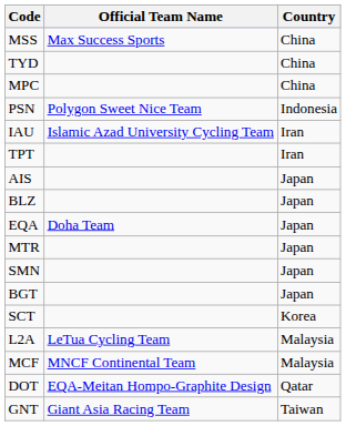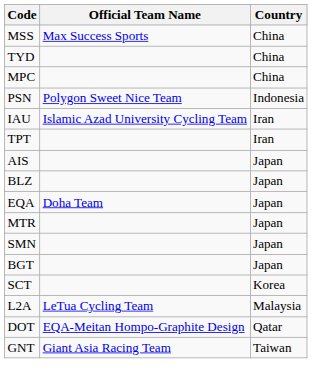 <table class="wikitable">
 <tr style="background:#ccccff;">
 <th>Code</th>
 <th>Official Team Name</th>
 <th>Country</th>
 </tr>
 <tr>
 <td>MSS</td>
 <td><a href='#'>Max Success Sports</a></td>
 <td>China</td>
 </tr>
 <tr>
 <td>TYD</td>
 <td></td>
 <td>China</td>
 </tr>
 <tr>
 <td>MPC</td>
 <td></td>
 <td>China</td>
 </tr>
 <tr>
 <td>PSN</td>
 <td><a href='#'>Polygon Sweet Nice Team</a></td>
 <td>Indonesia</td>
 </tr>
 <tr>
 <td>IAU</td>
 <td><a href='#'>Islamic Azad University Cycling Team</a></td>
 <td>Iran</td>
 </tr>
 <tr>
 <td>TPT</td>
 <td></td>
 <td>Iran</td>
 </tr>
 <tr>
 <td>AIS</td>
 <td></td>
 <td>Japan</td>
 </tr>
 <tr>
 <td>BLZ</td>
 <td></td>
 <td>Japan</td>
 </tr>
 <tr>
 <td>EQA</td>
 <td><a href='#'>Doha Team</a></td>
 <td>Japan</td>
 </tr>
 <tr>
 <td>MTR</td>
 <td></td>
 <td>Japan</td>
 </tr>
 <tr>
 <td>SMN</td>
 <td></td>
 <td>Japan</td>
 </tr>
 <tr>
 <td>BGT</td>
 <td></td>
 <td>Japan</td>
 </tr>
 <tr>
 <td>SCT</td>
 <td></td>
 <td>Korea</td>
 </tr>
 <tr>
 <td>L2A</td>
 <td><a href='#'>LeTua Cycling Team</a></td>
 <td>Malaysia</td>
 </tr>
 <tr>
-<td>MCF</td>
-<td><a href='#'>MNCF Continental Team</a></td>
-<td>Malaysia</td>
-</tr>
-<tr>
 <td>DOT</td>
 <td><a href='#'>EQA-Meitan Hompo-Graphite Design</a></td>
 <td>Qatar</td>
 </tr>
 <tr>
 <td>GNT</td>
 <td><a href='#'>Giant Asia Racing Team</a></td>
 <td>Taiwan</td>
 </tr>
 </table>
